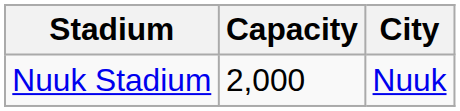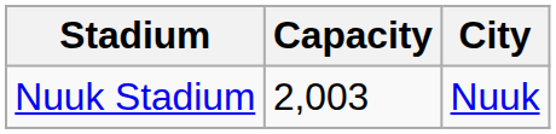 <table class="wikitable sortable">
 <tr>
 <th>Stadium</th>
 <th>Capacity</th>
 <th>City</th>
 </tr>
 <tr>
 <td><a href='#'>Nuuk Stadium</a></td>
-<td>2,000</td>
+<td>2,003</td>
 <td><a href='#'>Nuuk</a></td>
 </tr>
 </table>
